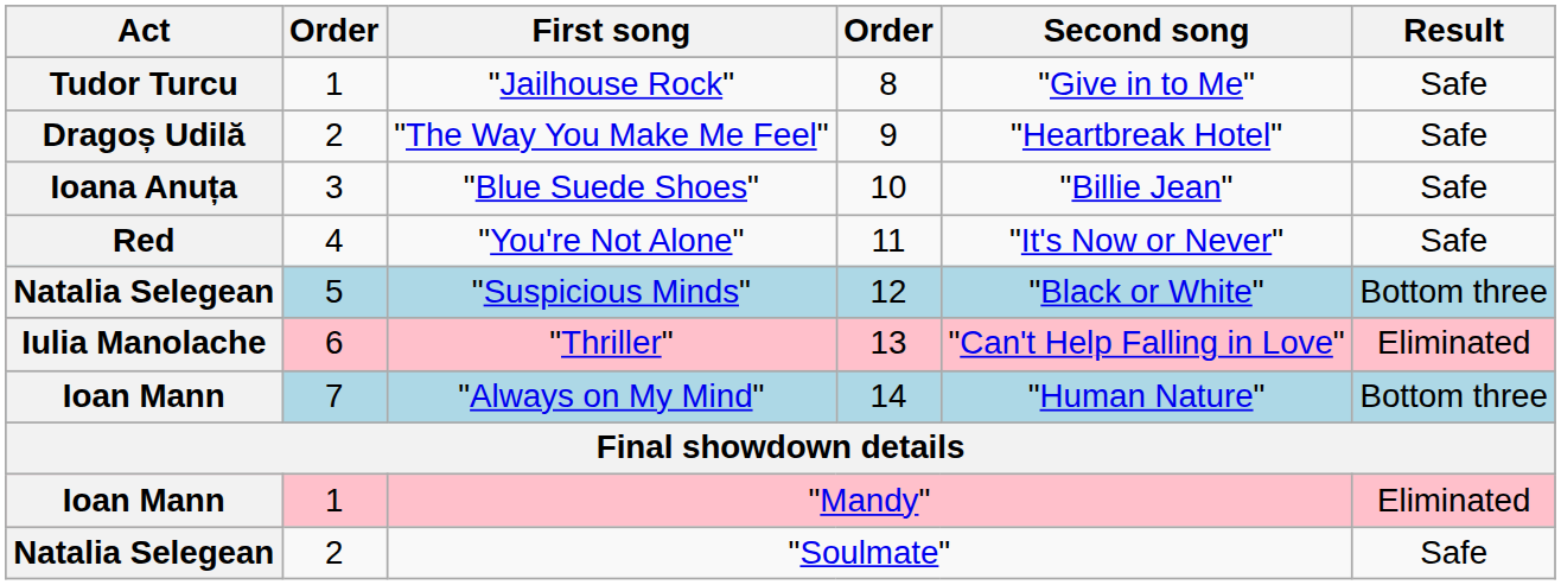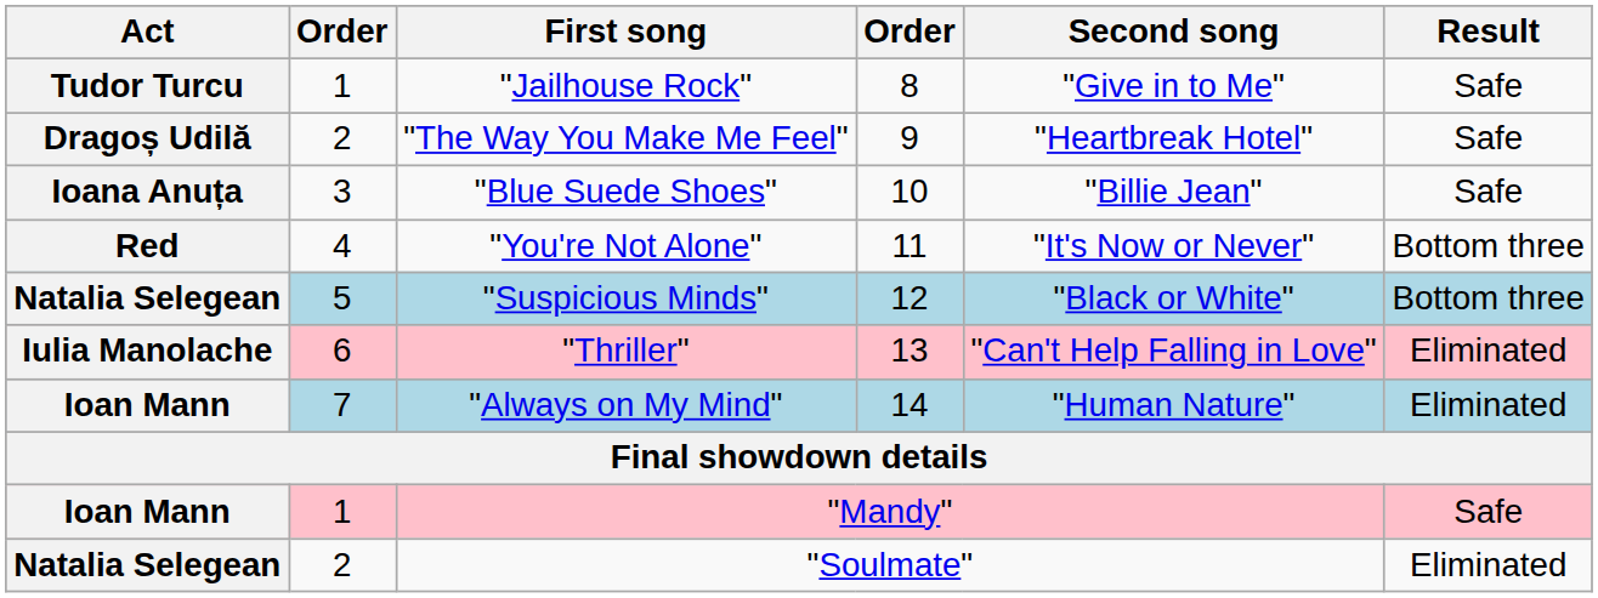 <table class="wikitable plainrowheaders" style="text-align:center;">
 <tr>
 <th scope="col">Act</th>
 <th scope="col">Order</th>
 <th scope="col">First song</th>
 <th scope="col">Order</th>
 <th scope="col">Second song</th>
 <th scope="col">Result</th>
 </tr>
 <tr>
 <th scope="row">Tudor Turcu</th>
 <td>1</td>
 <td>"<a href='#'>Jailhouse Rock</a>"</td>
 <td>8</td>
 <td>"<a href='#'>Give in to Me</a>"</td>
 <td>Safe</td>
 </tr>
 <tr>
 <th scope="row">Dragoș Udilă</th>
 <td>2</td>
 <td>"<a href='#'>The Way You Make Me Feel</a>"</td>
 <td>9</td>
 <td>"<a href='#'>Heartbreak Hotel</a>"</td>
 <td>Safe</td>
 </tr>
 <tr>
 <th scope="row">Ioana Anuța</th>
 <td>3</td>
 <td>"<a href='#'>Blue Suede Shoes</a>"</td>
 <td>10</td>
 <td>"<a href='#'>Billie Jean</a>"</td>
 <td>Safe</td>
 </tr>
 <tr>
 <th scope="row">Red</th>
 <td>4</td>
 <td>"<a href='#'>You're Not Alone</a>"</td>
 <td>11</td>
 <td>"<a href='#'>It's Now or Never</a>"</td>
-<td>Safe</td>
+<td>Bottom three</td>
 </tr>
 <tr style="background:lightblue;">
 <th scope="row">Natalia Selegean</th>
 <td>5</td>
 <td>"<a href='#'>Suspicious Minds</a>"</td>
 <td>12</td>
 <td>"<a href='#'>Black or White</a>"</td>
 <td>Bottom three</td>
 </tr>
 <tr style="background:pink;">
 <th scope="row">Iulia Manolache</th>
 <td>6</td>
 <td>"<a href='#'>Thriller</a>"</td>
 <td>13</td>
 <td>"<a href='#'>Can't Help Falling in Love</a>"</td>
 <td>Eliminated</td>
 </tr>
 <tr style="background:lightblue;">
 <th scope="row">Ioan Mann</th>
 <td>7</td>
 <td>"<a href='#'>Always on My Mind</a>"</td>
 <td>14</td>
 <td>"<a href='#'>Human Nature</a>"</td>
-<td>Bottom three</td>
+<td>Eliminated</td>
 </tr>
 <tr>
 <th scope="col" colspan="6">Final showdown details</th>
 </tr>
 <tr style="background:pink;">
 <th scope="row">Ioan Mann</th>
 <td>1</td>
 <td colspan="3">"<a href='#'>Mandy</a>"</td>
-<td>Eliminated</td>
+<td>Safe</td>
 </tr>
 <tr>
 <th scope="row">Natalia Selegean</th>
 <td>2</td>
 <td colspan="3">"<a href='#'>Soulmate</a>"</td>
-<td>Safe</td>
+<td>Eliminated</td>
 </tr>
 </table>
